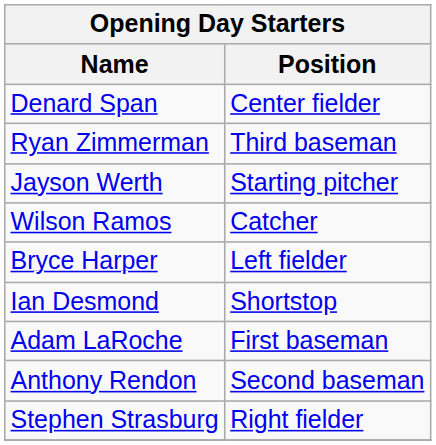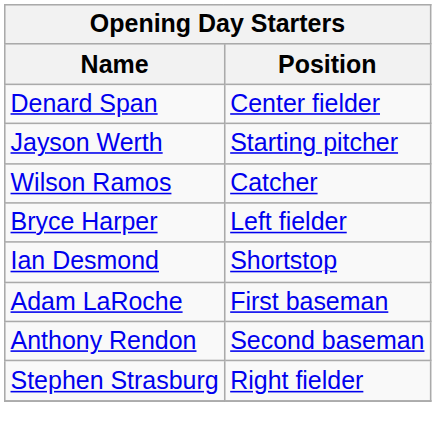 <table class="wikitable" style="text-align:left">
 <tr>
 <th colspan="2">Opening Day Starters</th>
 </tr>
 <tr>
 <th>Name</th>
 <th>Position</th>
 </tr>
 <tr>
 <td><a href='#'>Denard Span</a></td>
 <td><a href='#'>Center fielder</a></td>
-</tr>
-<tr>
-<td><a href='#'>Ryan Zimmerman</a></td>
-<td><a href='#'>Third baseman</a></td>
 </tr>
 <tr>
 <td><a href='#'>Jayson Werth</a></td>
 <td><a href='#'>Starting pitcher</a></td>
 </tr>
 <tr>
 <td><a href='#'>Wilson Ramos</a></td>
 <td><a href='#'>Catcher</a></td>
 </tr>
 <tr>
 <td><a href='#'>Bryce Harper</a></td>
 <td><a href='#'>Left fielder</a></td>
 </tr>
 <tr>
 <td><a href='#'>Ian Desmond</a></td>
 <td><a href='#'>Shortstop</a></td>
 </tr>
 <tr>
 <td><a href='#'>Adam LaRoche</a></td>
 <td><a href='#'>First baseman</a></td>
 </tr>
 <tr>
 <td><a href='#'>Anthony Rendon</a></td>
 <td><a href='#'>Second baseman</a></td>
 </tr>
 <tr>
 <td><a href='#'>Stephen Strasburg</a></td>
 <td><a href='#'>Right fielder</a></td>
 </tr>
 <tr>
 </tr>
 </table>
